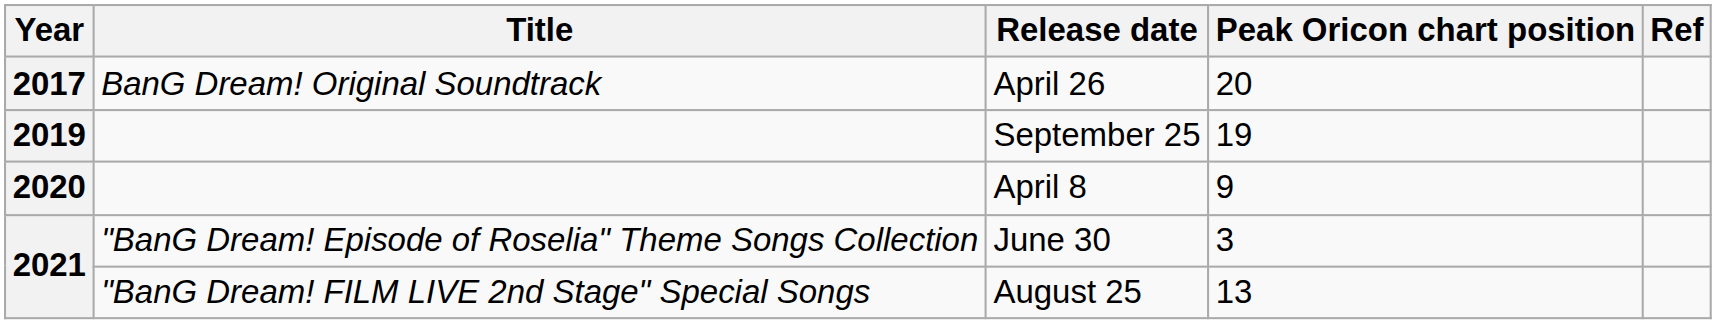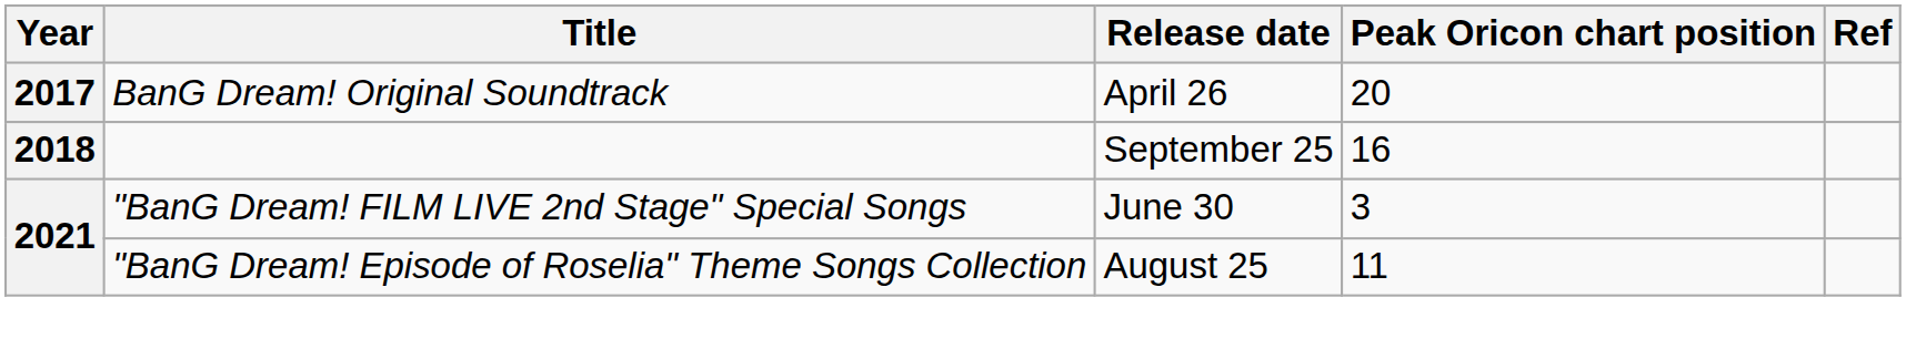 <table class="wikitable" text-align: center>
 <tr>
 <th>Year</th>
 <th>Title</th>
 <th>Release date</th>
 <th>Peak Oricon chart position</th>
 <th>Ref</th>
 </tr>
 <tr>
 <th>2017</th>
 <td><em>BanG Dream! Original Soundtrack</em></td>
 <td>April 26</td>
 <td>20</td>
 <td></td>
 </tr>
 <tr>
-<th>2019</th>
+<th>2018</th>
 <td></td>
 <td>September 25</td>
-<td>19</td>
-<td></td>
-</tr>
-<tr>
-<th>2020</th>
-<td></td>
-<td>April 8</td>
-<td>9</td>
+<td>16</td>
 <td></td>
 </tr>
 <tr>
 <th rowspan=2>2021</th>
-<td><em>"BanG Dream! Episode of Roselia" Theme Songs Collection</em></td>
+<td><em>"BanG Dream! FILM LIVE 2nd Stage" Special Songs</em></td>
 <td>June 30</td>
 <td>3</td>
 <td></td>
 </tr>
 <tr>
-<td><em>"BanG Dream! FILM LIVE 2nd Stage" Special Songs</em></td>
+<td><em>"BanG Dream! Episode of Roselia" Theme Songs Collection</em></td>
 <td>August 25</td>
-<td>13</td>
+<td>11</td>
 <td></td>
 </tr>
 </table>
